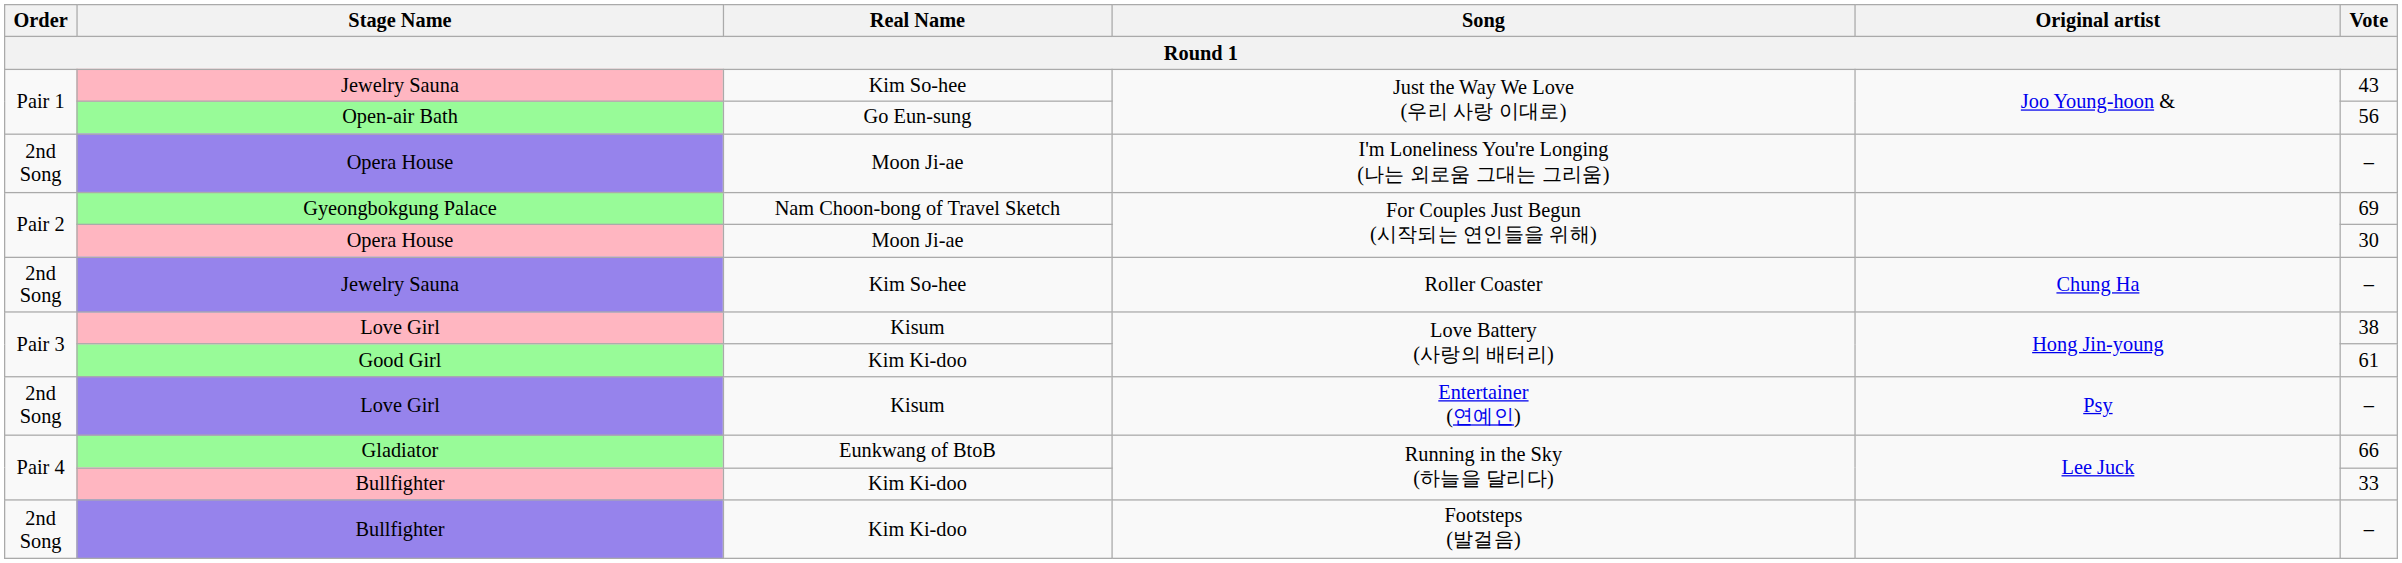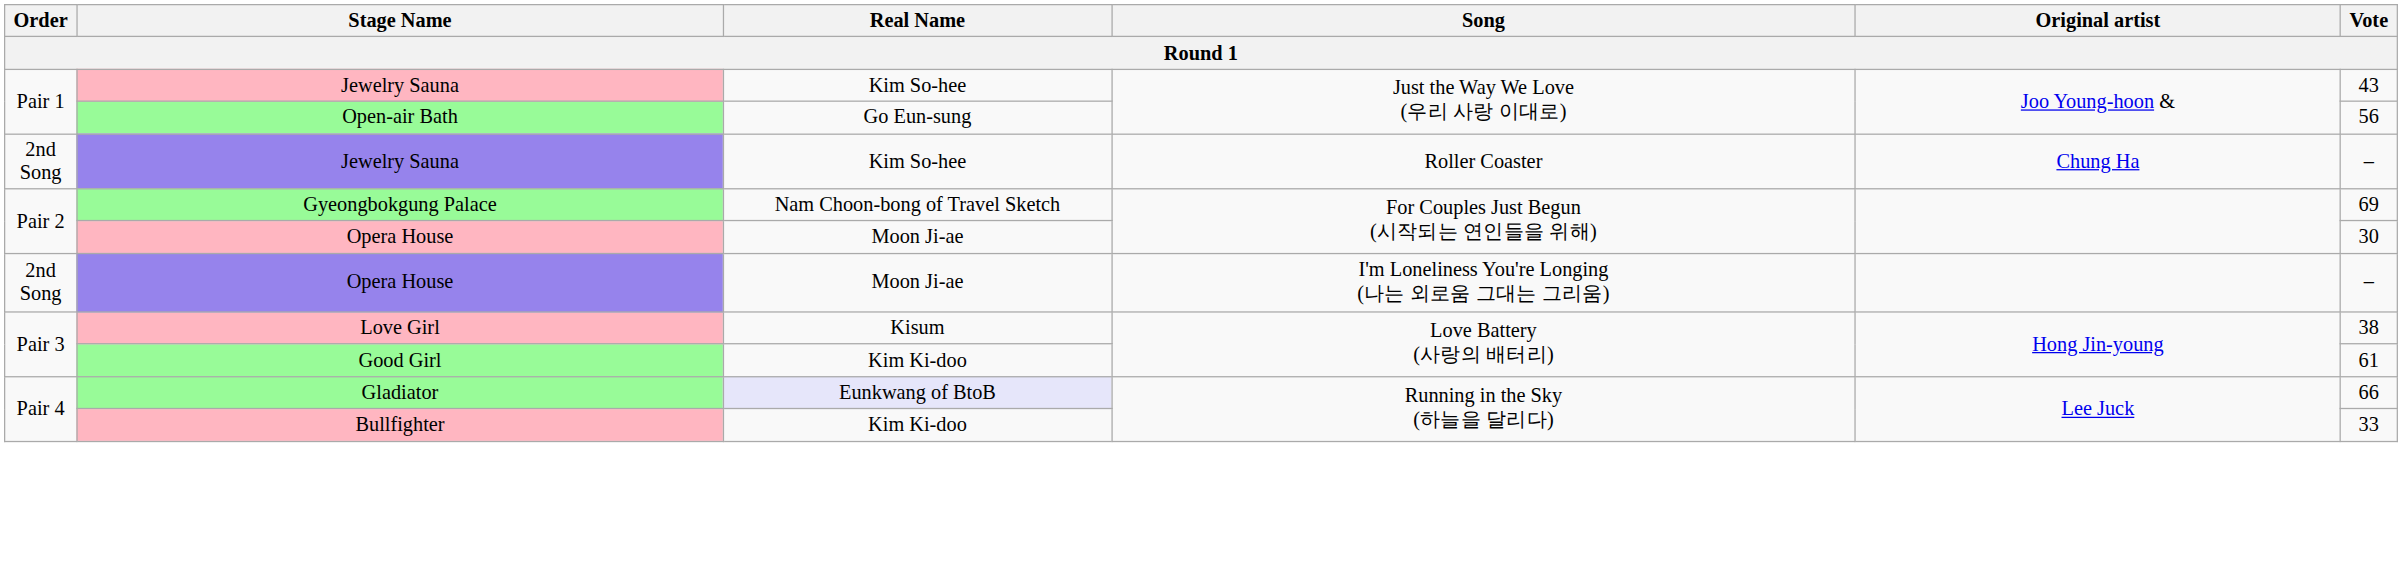 <table class="wikitable" style="text-align:center; width:95%;">
 <tr>
 <th style="width:1%;">Order</th>
 <th style="width:20%;">Stage Name</th>
 <th style="width:12%;">Real Name</th>
 <th style="width:23%;">Song</th>
 <th style="width:15%;">Original artist</th>
 <th style="width:1%;">Vote</th>
 </tr>
 <tr>
 <th colspan=6>Round 1</th>
 </tr>
 <tr>
 <td rowspan=2>Pair 1</td>
 <td bgcolor="lightpink">Jewelry Sauna</td>
 <td>Kim So-hee</td>
 <td rowspan=2>Just the Way We Love<br>(우리 사랑 이대로)</td>
 <td rowspan=2><a href='#'>Joo Young-hoon</a> & </td>
 <td>43</td>
 </tr>
 <tr>
 <td bgcolor="palegreen">Open-air Bath</td>
 <td>Go Eun-sung</td>
 <td>56</td>
 </tr>
 <tr>
 <td>2nd Song</td>
-<td bgcolor="#9683EC">Opera House</td>
-<td>Moon Ji-ae</td>
-<td>I'm Loneliness You're Longing<br>(나는 외로움 그대는 그리움)</td>
-<td></td>
+<td bgcolor="#9683EC">Jewelry Sauna</td>
+<td>Kim So-hee</td>
+<td>Roller Coaster</td>
+<td><a href='#'>Chung Ha</a></td>
 <td>–</td>
 </tr>
 <tr>
 <td rowspan=2>Pair 2</td>
 <td bgcolor="palegreen">Gyeongbokgung Palace</td>
 <td>Nam Choon-bong of Travel Sketch</td>
 <td rowspan=2>For Couples Just Begun<br>(시작되는 연인들을 위해)</td>
 <td rowspan=2></td>
 <td>69</td>
 </tr>
 <tr>
 <td bgcolor="lightpink">Opera House</td>
 <td>Moon Ji-ae</td>
 <td>30</td>
 </tr>
 <tr>
 <td>2nd Song</td>
-<td bgcolor="#9683EC">Jewelry Sauna</td>
-<td>Kim So-hee</td>
-<td>Roller Coaster</td>
-<td><a href='#'>Chung Ha</a></td>
+<td bgcolor="#9683EC">Opera House</td>
+<td>Moon Ji-ae</td>
+<td>I'm Loneliness You're Longing<br>(나는 외로움 그대는 그리움)</td>
+<td></td>
 <td>–</td>
 </tr>
 <tr>
 <td rowspan=2>Pair 3</td>
 <td bgcolor="lightpink">Love Girl</td>
 <td>Kisum</td>
 <td rowspan=2>Love Battery<br>(사랑의 배터리)</td>
 <td rowspan=2><a href='#'>Hong Jin-young</a></td>
 <td>38</td>
 </tr>
 <tr>
 <td bgcolor="palegreen">Good Girl</td>
 <td>Kim Ki-doo</td>
 <td>61</td>
 </tr>
 <tr>
-<td>2nd Song</td>
-<td bgcolor="#9683EC">Love Girl</td>
-<td>Kisum</td>
-<td><a href='#'>Entertainer</a><br>(<a href='#'>연예인</a>)</td>
-<td><a href='#'>Psy</a></td>
-<td>–</td>
-</tr>
-<tr>
 <td rowspan=2>Pair 4</td>
 <td bgcolor="palegreen">Gladiator</td>
-<td>Eunkwang of BtoB</td>
+<td style="background: lavender;">Eunkwang of BtoB</td>
 <td rowspan=2>Running in the Sky<br>(하늘을 달리다)</td>
 <td rowspan=2><a href='#'>Lee Juck</a></td>
 <td>66</td>
 </tr>
 <tr>
 <td bgcolor="lightpink">Bullfighter</td>
 <td>Kim Ki-doo</td>
 <td>33</td>
 </tr>
-<tr>
-<td>2nd Song</td>
-<td bgcolor="#9683EC">Bullfighter</td>
-<td>Kim Ki-doo</td>
-<td>Footsteps<br>(발걸음)</td>
-<td></td>
-<td>–</td>
-</tr>
 </table>
